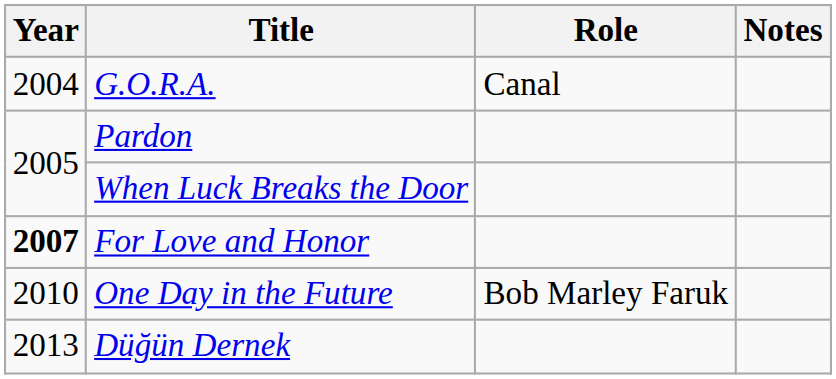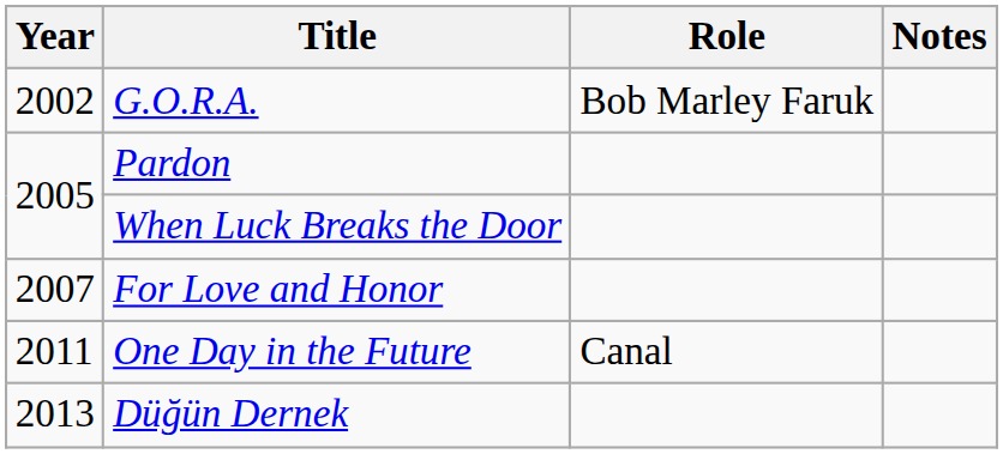 <table class="wikitable sortable">
 <tr>
 <th>Year</th>
 <th>Title</th>
 <th>Role</th>
 <th class="unsortable">Notes</th>
 </tr>
 <tr>
-<td>2004</td>
+<td>2002</td>
 <td><em><a href='#'>G.O.R.A.</a></em></td>
-<td>Canal</td>
+<td>Bob Marley Faruk</td>
 <td></td>
 </tr>
 <tr>
 <td rowspan=2>2005</td>
 <td><em><a href='#'>Pardon</a></em></td>
 <td></td>
 <td></td>
 </tr>
 <tr>
 <td><em><a href='#'>When Luck Breaks the Door</a></em></td>
 <td></td>
 <td></td>
 </tr>
 <tr>
-<td><strong>2007</strong></td>
+<td>2007</td>
 <td><em><a href='#'>For Love and Honor</a></em></td>
 <td></td>
 <td></td>
 </tr>
 <tr>
-<td>2010</td>
+<td>2011</td>
 <td><em><a href='#'>One Day in the Future</a></em></td>
-<td>Bob Marley Faruk</td>
+<td>Canal</td>
 <td></td>
 </tr>
 <tr>
 <td>2013</td>
 <td><em><a href='#'>Düğün Dernek</a></em></td>
 <td></td>
 <td></td>
 </tr>
 </table>
